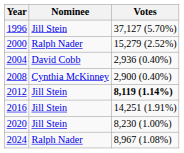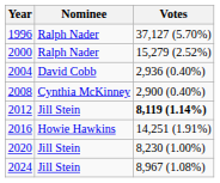 <table class="wikitable">
 <tr>
 <th>Year</th>
 <th>Nominee</th>
 <th>Votes</th>
 </tr>
 <tr>
 <td><a href='#'>1996</a></td>
-<td><a href='#'>Jill Stein</a></td>
+<td><a href='#'>Ralph Nader</a></td>
 <td>37,127 (5.70%)</td>
 </tr>
 <tr>
 <td><a href='#'>2000</a></td>
 <td><a href='#'>Ralph Nader</a></td>
 <td>15,279 (2.52%)</td>
 </tr>
 <tr>
 <td><a href='#'>2004</a></td>
 <td><a href='#'>David Cobb</a></td>
 <td>2,936 (0.40%)</td>
 </tr>
 <tr>
 <td><a href='#'>2008</a></td>
 <td><a href='#'>Cynthia McKinney</a></td>
 <td>2,900 (0.40%)</td>
 </tr>
 <tr>
 <td><a href='#'>2012</a></td>
 <td><a href='#'>Jill Stein</a></td>
 <td><strong>8,119 (1.14%)</strong></td>
 </tr>
 <tr>
 <td><a href='#'>2016</a></td>
-<td><a href='#'>Jill Stein</a></td>
+<td><a href='#'>Howie Hawkins</a></td>
 <td>14,251 (1.91%)</td>
 </tr>
 <tr>
 <td><a href='#'>2020</a></td>
 <td><a href='#'>Jill Stein</a></td>
 <td>8,230 (1.00%)</td>
 </tr>
 <tr>
 <td><a href='#'>2024</a></td>
-<td><a href='#'>Ralph Nader</a></td>
+<td><a href='#'>Jill Stein</a></td>
 <td>8,967 (1.08%)</td>
 </tr>
 </table>
